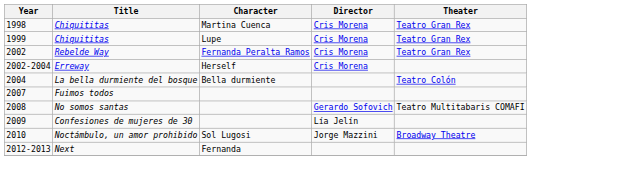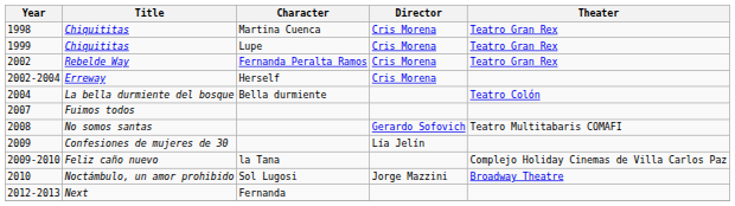 <table class="wikitable" style="font-size: 90%;">
 <tr>
 <th>Year</th>
 <th>Title</th>
 <th>Character</th>
 <th>Director</th>
 <th>Theater</th>
 </tr>
 <tr>
 <td>1998</td>
 <td><em><a href='#'>Chiquititas</a></em></td>
 <td>Martina Cuenca</td>
 <td><a href='#'>Cris Morena</a></td>
 <td><a href='#'>Teatro Gran Rex</a></td>
 </tr>
 <tr>
 <td>1999</td>
 <td><em><a href='#'>Chiquititas</a></em></td>
 <td>Lupe</td>
 <td><a href='#'>Cris Morena</a></td>
 <td><a href='#'>Teatro Gran Rex</a></td>
 </tr>
 <tr>
 <td>2002</td>
 <td><em><a href='#'>Rebelde Way</a></em></td>
 <td><a href='#'>Fernanda Peralta Ramos</a></td>
 <td><a href='#'>Cris Morena</a></td>
 <td><a href='#'>Teatro Gran Rex</a></td>
 </tr>
 <tr>
 <td>2002-2004</td>
 <td><em><a href='#'>Erreway</a></em></td>
 <td>Herself</td>
 <td><a href='#'>Cris Morena</a></td>
 <td></td>
 </tr>
 <tr>
 <td>2004</td>
 <td><em>La bella durmiente del bosque</em></td>
 <td>Bella durmiente</td>
 <td></td>
 <td><a href='#'>Teatro Colón</a></td>
 </tr>
 <tr>
 <td>2007</td>
 <td><em>Fuimos todos</em></td>
 <td></td>
 <td></td>
 <td></td>
 </tr>
 <tr>
 <td>2008</td>
 <td><em>No somos santas</em></td>
 <td></td>
 <td><a href='#'>Gerardo Sofovich</a></td>
 <td>Teatro Multitabaris COMAFI</td>
 </tr>
 <tr>
 <td>2009</td>
 <td><em>Confesiones de mujeres de 30</em></td>
 <td></td>
 <td>Lía Jelín</td>
 <td></td>
 </tr>
 <tr>
+<td>2009-2010</td>
+<td><em>Feliz caño nuevo</em></td>
+<td>la Tana</td>
+<td></td>
+<td>Complejo Holiday Cinemas de Villa Carlos Paz</td>
+</tr>
+<tr>
 <td>2010</td>
 <td><em>Noctámbulo, un amor prohibido</em></td>
 <td>Sol Lugosi</td>
 <td>Jorge Mazzini</td>
 <td><a href='#'>Broadway Theatre</a></td>
 </tr>
 <tr>
 <td>2012-2013</td>
 <td><em>Next</em></td>
 <td>Fernanda</td>
 <td></td>
 <td></td>
 </tr>
 <tr>
 </tr>
 </table>
